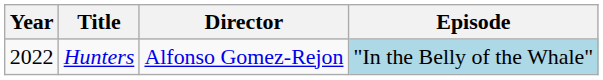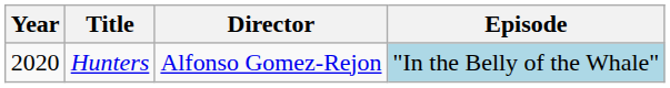 <table class="wikitable">
 <tr>
 <th>Year</th>
 <th>Title</th>
 <th>Director</th>
 <th>Episode</th>
 </tr>
 <tr>
-<td>2022</td>
+<td>2020</td>
 <td><em><a href='#'>Hunters</a></em></td>
 <td><a href='#'>Alfonso Gomez-Rejon</a></td>
 <td style="background: lightblue;">"In the Belly of the Whale"</td>
 </tr>
 </table>
